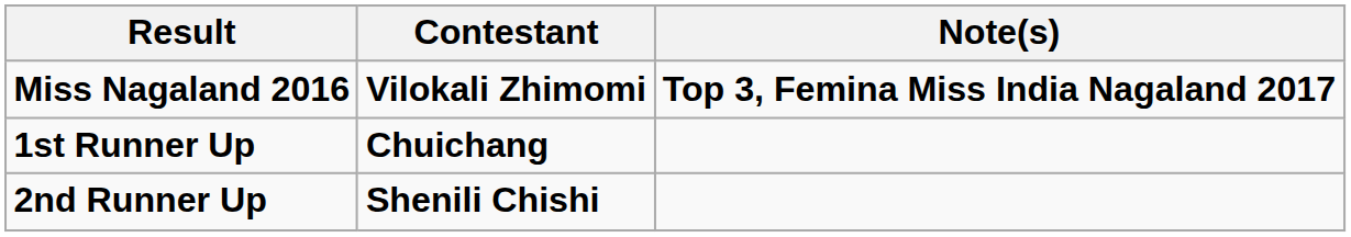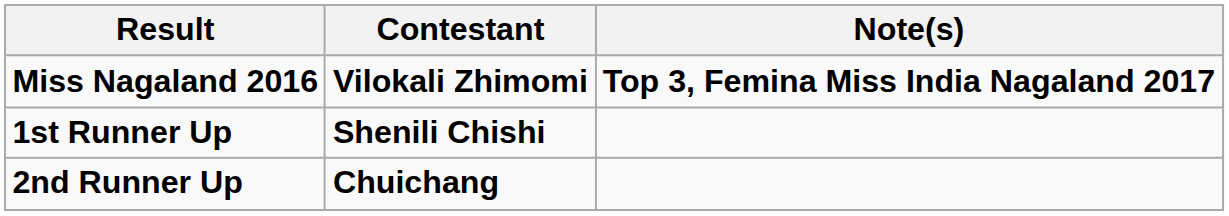 <table class="wikitable">
 <tr>
 <th>Result</th>
 <th>Contestant</th>
 <th>Note(s)</th>
 </tr>
 <tr>
 <td><strong>Miss Nagaland 2016</strong></td>
 <td><strong>Vilokali Zhimomi</strong></td>
 <td><strong>Top 3, Femina Miss India Nagaland 2017</strong></td>
 </tr>
 <tr>
 <td><strong>1st Runner Up</strong></td>
-<td><strong>Chuichang</strong></td>
+<td><strong>Shenili Chishi</strong></td>
 <td></td>
 </tr>
 <tr>
 <td><strong>2nd Runner Up</strong></td>
-<td><strong>Shenili Chishi</strong></td>
+<td><strong>Chuichang</strong></td>
 <td></td>
 </tr>
 </table>
